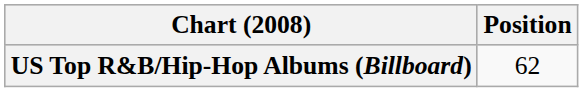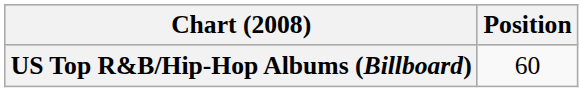 <table class="wikitable plainrowheaders" style="text-align:center">
 <tr>
 <th scope="col">Chart (2008)</th>
 <th scope="col">Position</th>
 </tr>
 <tr>
 <th scope="row">US Top R&B/Hip-Hop Albums (<em>Billboard</em>)</th>
-<td>62</td>
+<td>60</td>
 </tr>
 </table>
